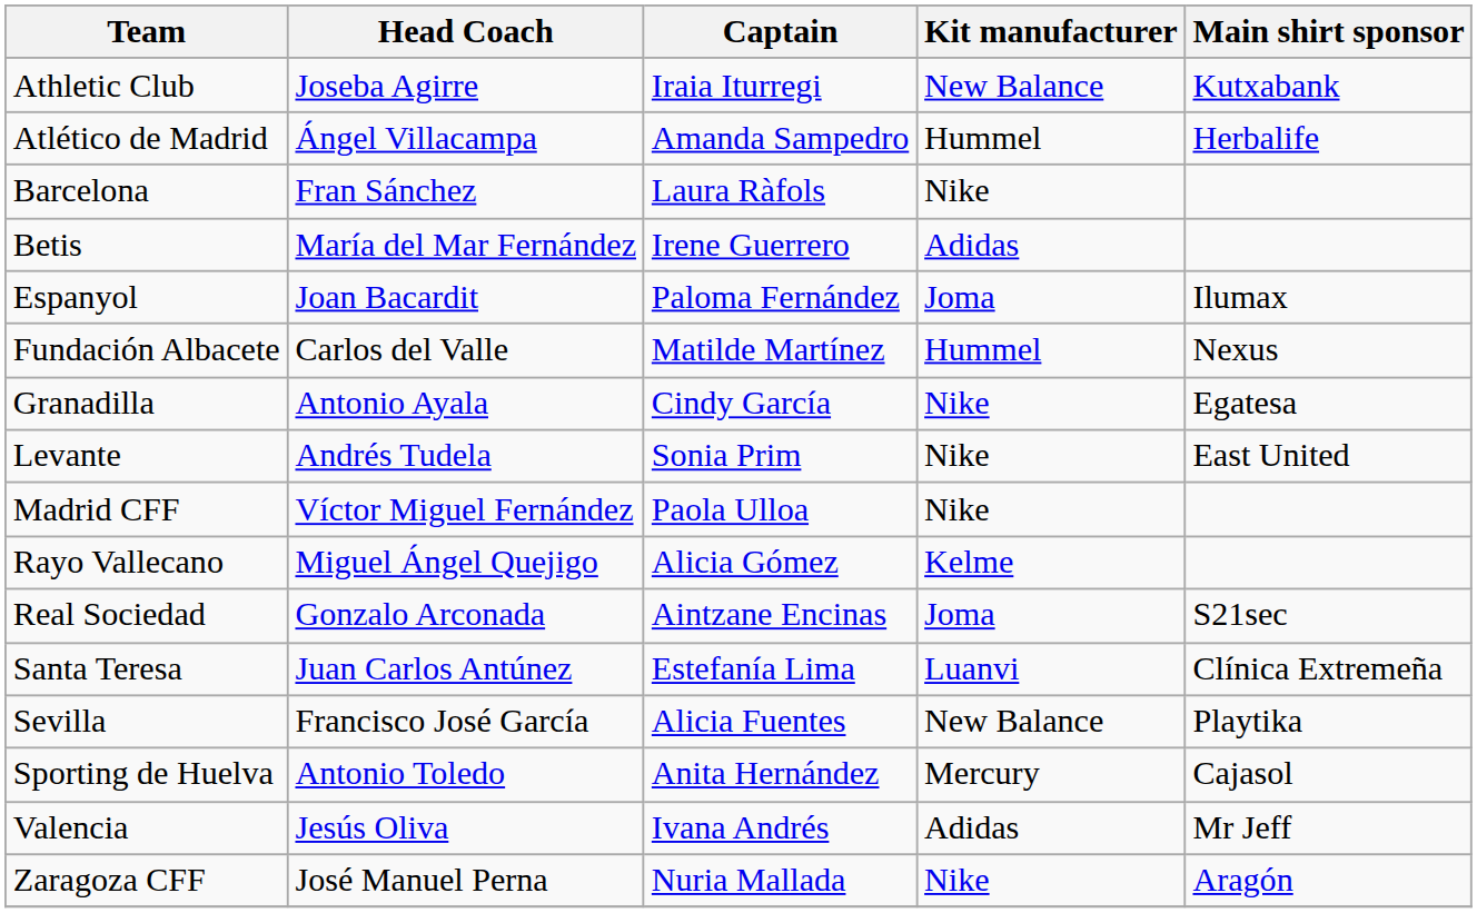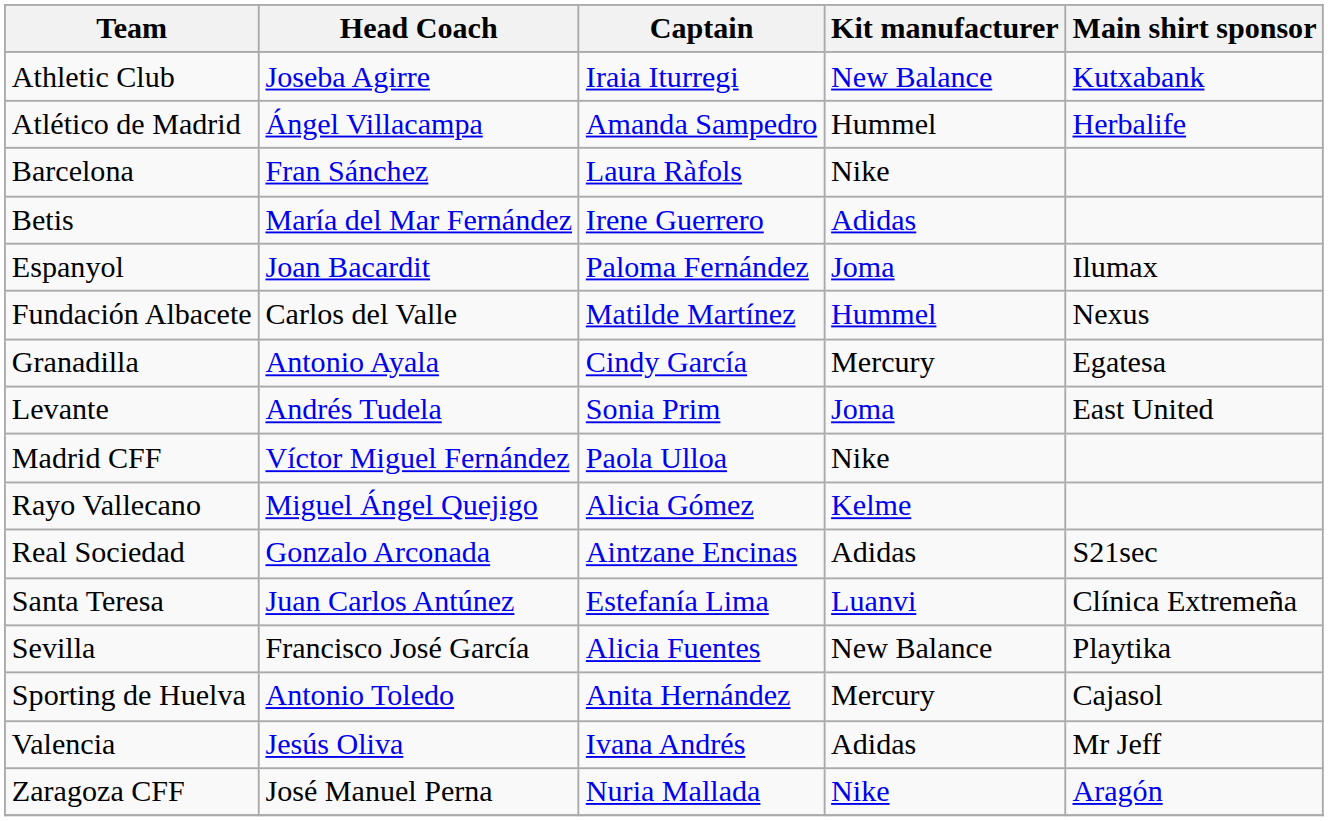 <table class="wikitable sortable" style="text-align: left;">
 <tr>
 <th>Team</th>
 <th>Head Coach</th>
 <th>Captain</th>
 <th>Kit manufacturer</th>
 <th>Main shirt sponsor</th>
 </tr>
 <tr>
 <td>Athletic Club</td>
 <td><a href='#'>Joseba Agirre</a></td>
 <td><a href='#'>Iraia Iturregi</a></td>
 <td><a href='#'>New Balance</a></td>
 <td><a href='#'>Kutxabank</a></td>
 </tr>
 <tr>
 <td>Atlético de Madrid</td>
 <td><a href='#'>Ángel Villacampa</a></td>
 <td><a href='#'>Amanda Sampedro</a></td>
 <td>Hummel</td>
 <td><a href='#'>Herbalife</a></td>
 </tr>
 <tr>
 <td>Barcelona</td>
 <td><a href='#'>Fran Sánchez</a></td>
 <td><a href='#'>Laura Ràfols</a></td>
 <td>Nike</td>
 <td></td>
 </tr>
 <tr>
 <td>Betis</td>
 <td><a href='#'>María del Mar Fernández</a></td>
 <td><a href='#'>Irene Guerrero</a></td>
 <td><a href='#'>Adidas</a></td>
 <td></td>
 </tr>
 <tr>
 <td>Espanyol</td>
 <td><a href='#'>Joan Bacardit</a></td>
 <td><a href='#'>Paloma Fernández</a></td>
 <td><a href='#'>Joma</a></td>
 <td>Ilumax</td>
 </tr>
 <tr>
 <td>Fundación Albacete</td>
 <td>Carlos del Valle</td>
 <td><a href='#'>Matilde Martínez</a></td>
 <td><a href='#'>Hummel</a></td>
 <td>Nexus</td>
 </tr>
 <tr>
 <td>Granadilla</td>
 <td><a href='#'>Antonio Ayala</a></td>
 <td><a href='#'>Cindy García</a></td>
-<td><a href='#'>Nike</a></td>
+<td>Mercury</td>
 <td>Egatesa</td>
 </tr>
 <tr>
 <td>Levante</td>
 <td><a href='#'>Andrés Tudela</a></td>
 <td><a href='#'>Sonia Prim</a></td>
-<td>Nike</td>
+<td><a href='#'>Joma</a></td>
 <td>East United</td>
 </tr>
 <tr>
 <td>Madrid CFF</td>
 <td><a href='#'>Víctor Miguel Fernández</a></td>
 <td><a href='#'>Paola Ulloa</a></td>
 <td>Nike</td>
 <td></td>
 </tr>
 <tr>
 <td>Rayo Vallecano</td>
 <td><a href='#'>Miguel Ángel Quejigo</a></td>
 <td><a href='#'>Alicia Gómez</a></td>
 <td><a href='#'>Kelme</a></td>
 <td></td>
 </tr>
 <tr>
 <td>Real Sociedad</td>
 <td><a href='#'>Gonzalo Arconada</a></td>
 <td><a href='#'>Aintzane Encinas</a></td>
-<td><a href='#'>Joma</a></td>
+<td>Adidas</td>
 <td>S21sec</td>
 </tr>
 <tr>
 <td>Santa Teresa</td>
 <td><a href='#'>Juan Carlos Antúnez</a></td>
 <td><a href='#'>Estefanía Lima</a></td>
 <td><a href='#'>Luanvi</a></td>
 <td>Clínica Extremeña</td>
 </tr>
 <tr>
 <td>Sevilla</td>
 <td>Francisco José García</td>
 <td><a href='#'>Alicia Fuentes</a></td>
 <td>New Balance</td>
 <td>Playtika</td>
 </tr>
 <tr>
 <td>Sporting de Huelva</td>
 <td><a href='#'>Antonio Toledo</a></td>
 <td><a href='#'>Anita Hernández</a></td>
 <td>Mercury</td>
 <td>Cajasol</td>
 </tr>
 <tr>
 <td>Valencia</td>
 <td><a href='#'>Jesús Oliva</a></td>
 <td><a href='#'>Ivana Andrés</a></td>
 <td>Adidas</td>
 <td>Mr Jeff</td>
 </tr>
 <tr>
 <td>Zaragoza CFF</td>
 <td>José Manuel Perna</td>
 <td><a href='#'>Nuria Mallada</a></td>
 <td><a href='#'>Nike</a></td>
 <td><a href='#'>Aragón</a></td>
 </tr>
 <tr>
 </tr>
 </table>
